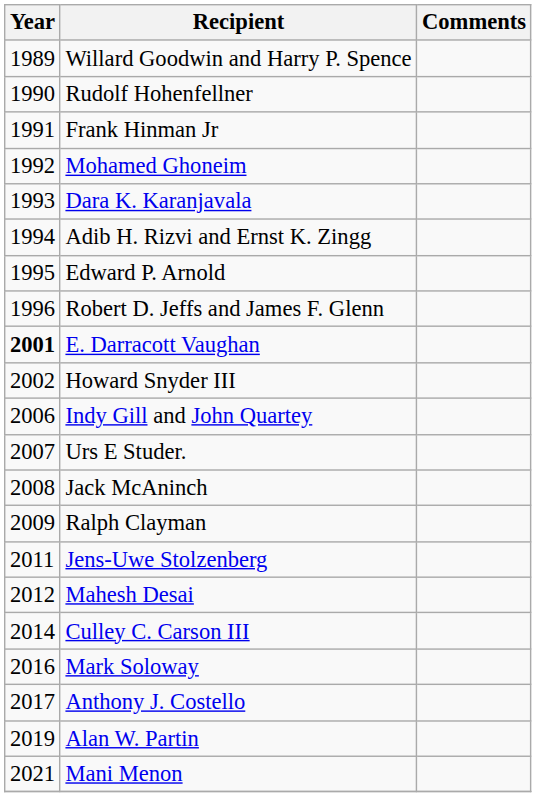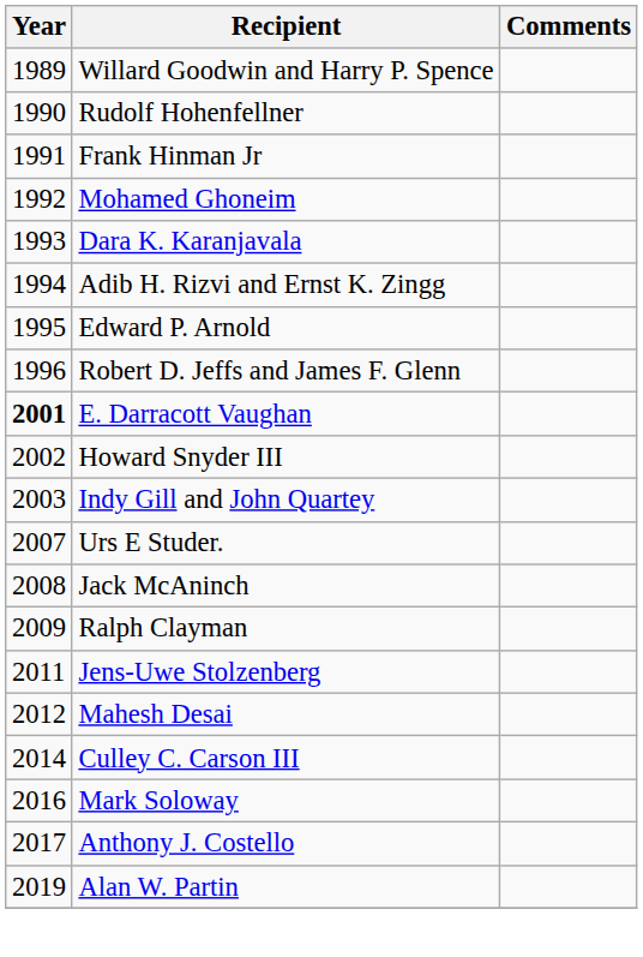 <table class="wikitable">
 <tr>
 <th>Year</th>
 <th>Recipient</th>
 <th>Comments</th>
 </tr>
 <tr>
 <td>1989</td>
 <td>Willard Goodwin and Harry P. Spence</td>
 <td></td>
 </tr>
 <tr>
 <td>1990</td>
 <td>Rudolf Hohenfellner</td>
 <td></td>
 </tr>
 <tr>
 <td>1991</td>
 <td>Frank Hinman Jr</td>
 <td></td>
 </tr>
 <tr>
 <td>1992</td>
 <td><a href='#'>Mohamed Ghoneim</a></td>
 <td></td>
 </tr>
 <tr>
 <td>1993</td>
 <td><a href='#'>Dara K. Karanjavala</a></td>
 <td></td>
 </tr>
 <tr>
 <td>1994</td>
 <td>Adib H. Rizvi and Ernst K. Zingg</td>
 <td></td>
 </tr>
 <tr>
 <td>1995</td>
 <td>Edward P. Arnold</td>
 <td></td>
 </tr>
 <tr>
 <td>1996</td>
 <td>Robert D. Jeffs and James F. Glenn</td>
 <td></td>
 </tr>
 <tr>
 <td><strong>2001</strong></td>
 <td><a href='#'>E. Darracott Vaughan</a></td>
 <td></td>
 </tr>
 <tr>
 <td>2002</td>
 <td>Howard Snyder III</td>
 <td></td>
 </tr>
 <tr>
-<td>2006</td>
+<td>2003</td>
 <td><a href='#'>Indy Gill</a> and <a href='#'>John Quartey</a></td>
 <td></td>
 </tr>
 <tr>
 <td>2007</td>
 <td>Urs E Studer.</td>
 <td></td>
 </tr>
 <tr>
 <td>2008</td>
 <td>Jack McAninch</td>
 <td></td>
 </tr>
 <tr>
 <td>2009</td>
 <td>Ralph Clayman</td>
 <td></td>
 </tr>
 <tr>
 <td>2011</td>
 <td><a href='#'>Jens-Uwe Stolzenberg</a></td>
 <td></td>
 </tr>
 <tr>
 <td>2012</td>
 <td><a href='#'>Mahesh Desai</a></td>
 <td></td>
 </tr>
 <tr>
 <td>2014</td>
 <td><a href='#'>Culley C. Carson III</a></td>
 <td></td>
 </tr>
 <tr>
 <td>2016</td>
 <td><a href='#'>Mark Soloway</a></td>
 <td></td>
 </tr>
 <tr>
 <td>2017</td>
 <td><a href='#'>Anthony J. Costello</a></td>
 <td></td>
 </tr>
 <tr>
 <td>2019</td>
 <td><a href='#'>Alan W. Partin</a></td>
 <td></td>
 </tr>
 <tr>
-<td>2021</td>
-<td><a href='#'>Mani Menon</a></td>
-<td></td>
-</tr>
-<tr>
 </tr>
 </table>
